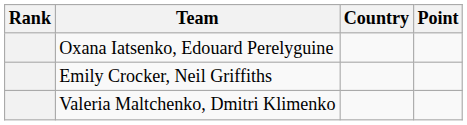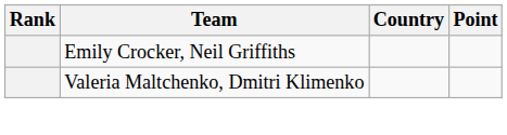 <table class="wikitable sortable">
 <tr>
 <th>Rank</th>
 <th>Team</th>
 <th>Country</th>
 <th>Point</th>
-</tr>
-<tr>
-<th></th>
-<td>Oxana Iatsenko, Edouard Perelyguine</td>
-<td></td>
-<td></td>
 </tr>
 <tr>
 <th></th>
 <td>Emily Crocker, Neil Griffiths</td>
 <td></td>
 <td></td>
 </tr>
 <tr>
 <th></th>
 <td>Valeria Maltchenko, Dmitri Klimenko</td>
 <td></td>
 <td></td>
 </tr>
 </table>
